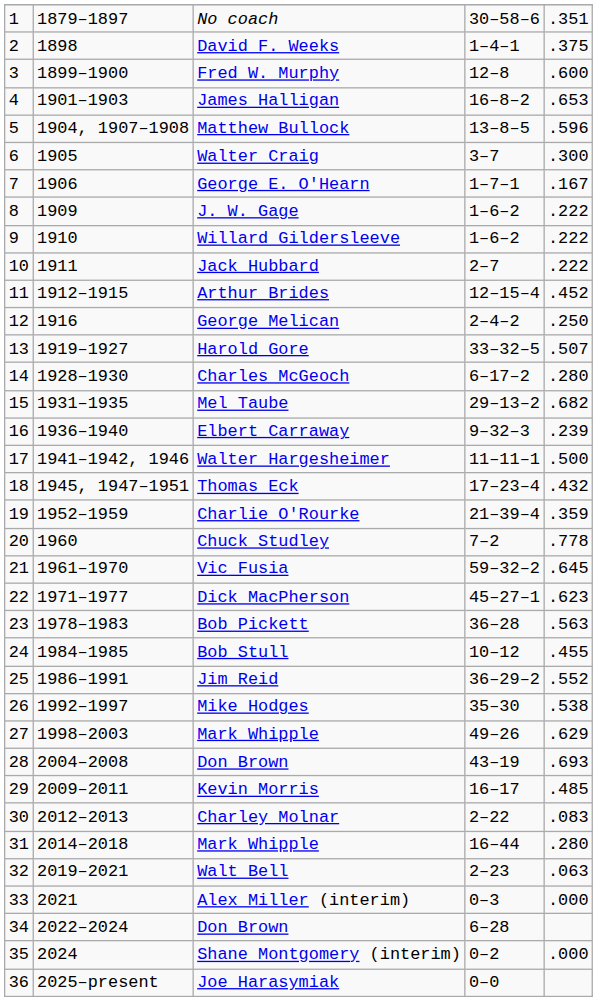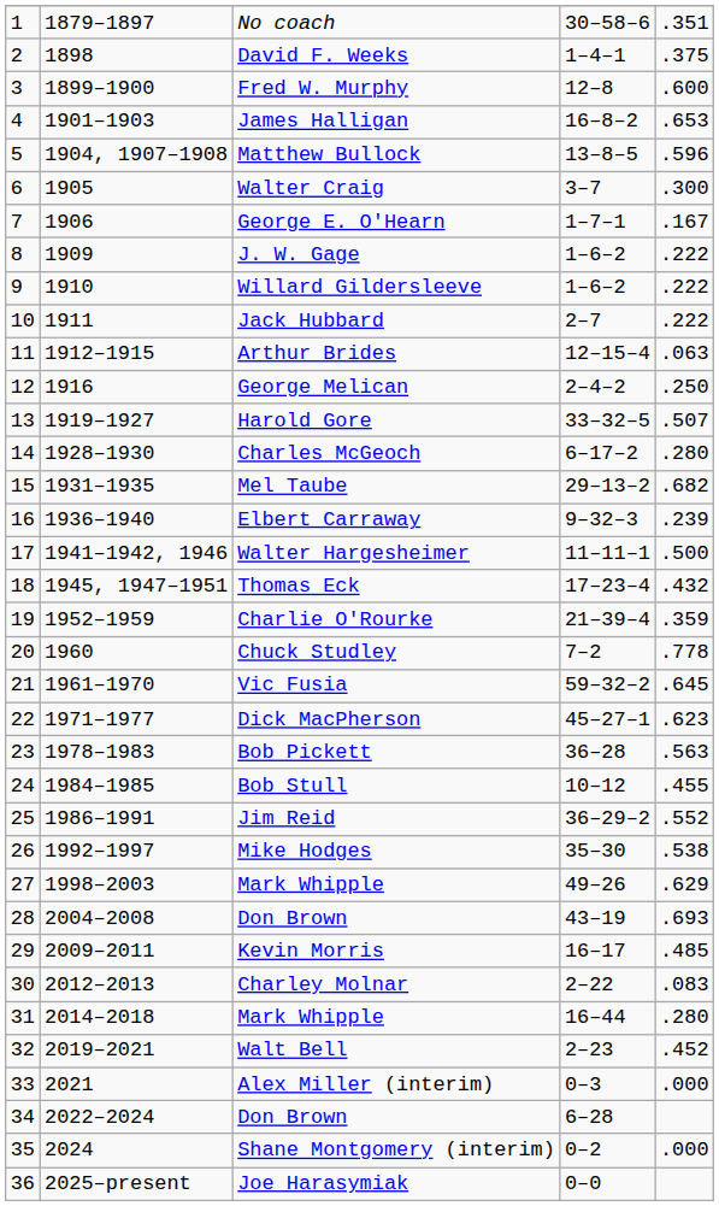 <table class="wikitable">
 <tr>
 </tr>
 <tr>
 <td>1</td>
 <td>1879–1897</td>
 <td><em>No coach</em></td>
 <td>30–58–6</td>
 <td>.351</td>
 </tr>
 <tr>
 <td>2</td>
 <td>1898</td>
 <td><a href='#'>David F. Weeks</a></td>
 <td>1–4–1</td>
 <td>.375</td>
 </tr>
 <tr>
 <td>3</td>
 <td>1899–1900</td>
 <td><a href='#'>Fred W. Murphy</a></td>
 <td>12–8</td>
 <td>.600</td>
 </tr>
 <tr>
 <td>4</td>
 <td>1901–1903</td>
 <td><a href='#'>James Halligan</a></td>
 <td>16–8–2</td>
 <td>.653</td>
 </tr>
 <tr>
 <td>5</td>
 <td>1904, 1907–1908</td>
 <td><a href='#'>Matthew Bullock</a></td>
 <td>13–8–5</td>
 <td>.596</td>
 </tr>
 <tr>
 <td>6</td>
 <td>1905</td>
 <td><a href='#'>Walter Craig</a></td>
 <td>3–7</td>
 <td>.300</td>
 </tr>
 <tr>
 <td>7</td>
 <td>1906</td>
 <td><a href='#'>George E. O'Hearn</a></td>
 <td>1–7–1</td>
 <td>.167</td>
 </tr>
 <tr>
 <td>8</td>
 <td>1909</td>
 <td><a href='#'>J. W. Gage</a></td>
 <td>1–6–2</td>
 <td>.222</td>
 </tr>
 <tr>
 <td>9</td>
 <td>1910</td>
 <td><a href='#'>Willard Gildersleeve</a></td>
 <td>1–6–2</td>
 <td>.222</td>
 </tr>
 <tr>
 <td>10</td>
 <td>1911</td>
 <td><a href='#'>Jack Hubbard</a></td>
 <td>2–7</td>
 <td>.222</td>
 </tr>
 <tr>
 <td>11</td>
 <td>1912–1915</td>
 <td><a href='#'>Arthur Brides</a></td>
 <td>12–15–4</td>
-<td>.452</td>
+<td>.063</td>
 </tr>
 <tr>
 <td>12</td>
 <td>1916</td>
 <td><a href='#'>George Melican</a></td>
 <td>2–4–2</td>
 <td>.250</td>
 </tr>
 <tr>
 <td>13</td>
 <td>1919–1927</td>
 <td><a href='#'>Harold Gore</a></td>
 <td>33–32–5</td>
 <td>.507</td>
 </tr>
 <tr>
 <td>14</td>
 <td>1928–1930</td>
 <td><a href='#'>Charles McGeoch</a></td>
 <td>6–17–2</td>
 <td>.280</td>
 </tr>
 <tr>
 <td>15</td>
 <td>1931–1935</td>
 <td><a href='#'>Mel Taube</a></td>
 <td>29–13–2</td>
 <td>.682</td>
 </tr>
 <tr>
 <td>16</td>
 <td>1936–1940</td>
 <td><a href='#'>Elbert Carraway</a></td>
 <td>9–32–3</td>
 <td>.239</td>
 </tr>
 <tr>
 <td>17</td>
 <td>1941–1942, 1946</td>
 <td><a href='#'>Walter Hargesheimer</a></td>
 <td>11–11–1</td>
 <td>.500</td>
 </tr>
 <tr>
 <td>18</td>
 <td>1945, 1947–1951</td>
 <td><a href='#'>Thomas Eck</a></td>
 <td>17–23–4</td>
 <td>.432</td>
 </tr>
 <tr>
 <td>19</td>
 <td>1952–1959</td>
 <td><a href='#'>Charlie O'Rourke</a></td>
 <td>21–39–4</td>
 <td>.359</td>
 </tr>
 <tr>
 <td>20</td>
 <td>1960</td>
 <td><a href='#'>Chuck Studley</a></td>
 <td>7–2</td>
 <td>.778</td>
 </tr>
 <tr>
 <td>21</td>
 <td>1961–1970</td>
 <td><a href='#'>Vic Fusia</a></td>
 <td>59–32–2</td>
 <td>.645</td>
 </tr>
 <tr>
 <td>22</td>
 <td>1971–1977</td>
 <td><a href='#'>Dick MacPherson</a></td>
 <td>45–27–1</td>
 <td>.623</td>
 </tr>
 <tr>
 <td>23</td>
 <td>1978–1983</td>
 <td><a href='#'>Bob Pickett</a></td>
 <td>36–28</td>
 <td>.563</td>
 </tr>
 <tr>
 <td>24</td>
 <td>1984–1985</td>
 <td><a href='#'>Bob Stull</a></td>
 <td>10–12</td>
 <td>.455</td>
 </tr>
 <tr>
 <td>25</td>
 <td>1986–1991</td>
 <td><a href='#'>Jim Reid</a></td>
 <td>36–29–2</td>
 <td>.552</td>
 </tr>
 <tr>
 <td>26</td>
 <td>1992–1997</td>
 <td><a href='#'>Mike Hodges</a></td>
 <td>35–30</td>
 <td>.538</td>
 </tr>
 <tr>
 <td>27</td>
 <td>1998–2003</td>
 <td><a href='#'>Mark Whipple</a></td>
 <td>49–26</td>
 <td>.629</td>
 </tr>
 <tr>
 <td>28</td>
 <td>2004–2008</td>
 <td><a href='#'>Don Brown</a></td>
 <td>43–19</td>
 <td>.693</td>
 </tr>
 <tr>
 <td>29</td>
 <td>2009–2011</td>
 <td><a href='#'>Kevin Morris</a></td>
 <td>16–17</td>
 <td>.485</td>
 </tr>
 <tr>
 <td>30</td>
 <td>2012–2013</td>
 <td><a href='#'>Charley Molnar</a></td>
 <td>2–22</td>
 <td>.083</td>
 </tr>
 <tr>
 <td>31</td>
 <td>2014–2018</td>
 <td><a href='#'>Mark Whipple</a></td>
 <td>16–44</td>
 <td>.280</td>
 </tr>
 <tr>
 <td>32</td>
 <td>2019–2021</td>
 <td><a href='#'>Walt Bell</a></td>
 <td>2–23</td>
-<td>.063</td>
+<td>.452</td>
 </tr>
 <tr>
 <td>33</td>
 <td>2021</td>
 <td><a href='#'>Alex Miller</a> (interim)</td>
 <td>0–3</td>
 <td>.000</td>
 </tr>
 <tr>
 <td>34</td>
 <td>2022–2024</td>
 <td><a href='#'>Don Brown</a></td>
 <td>6–28</td>
 <td></td>
 </tr>
 <tr>
 <td>35</td>
 <td>2024</td>
 <td><a href='#'>Shane Montgomery</a> (interim)</td>
 <td>0–2</td>
 <td>.000</td>
 </tr>
 <tr>
 <td>36</td>
 <td>2025–present</td>
 <td><a href='#'>Joe Harasymiak</a></td>
 <td>0–0</td>
 <td></td>
 </tr>
 <tr>
 </tr>
 </table>
